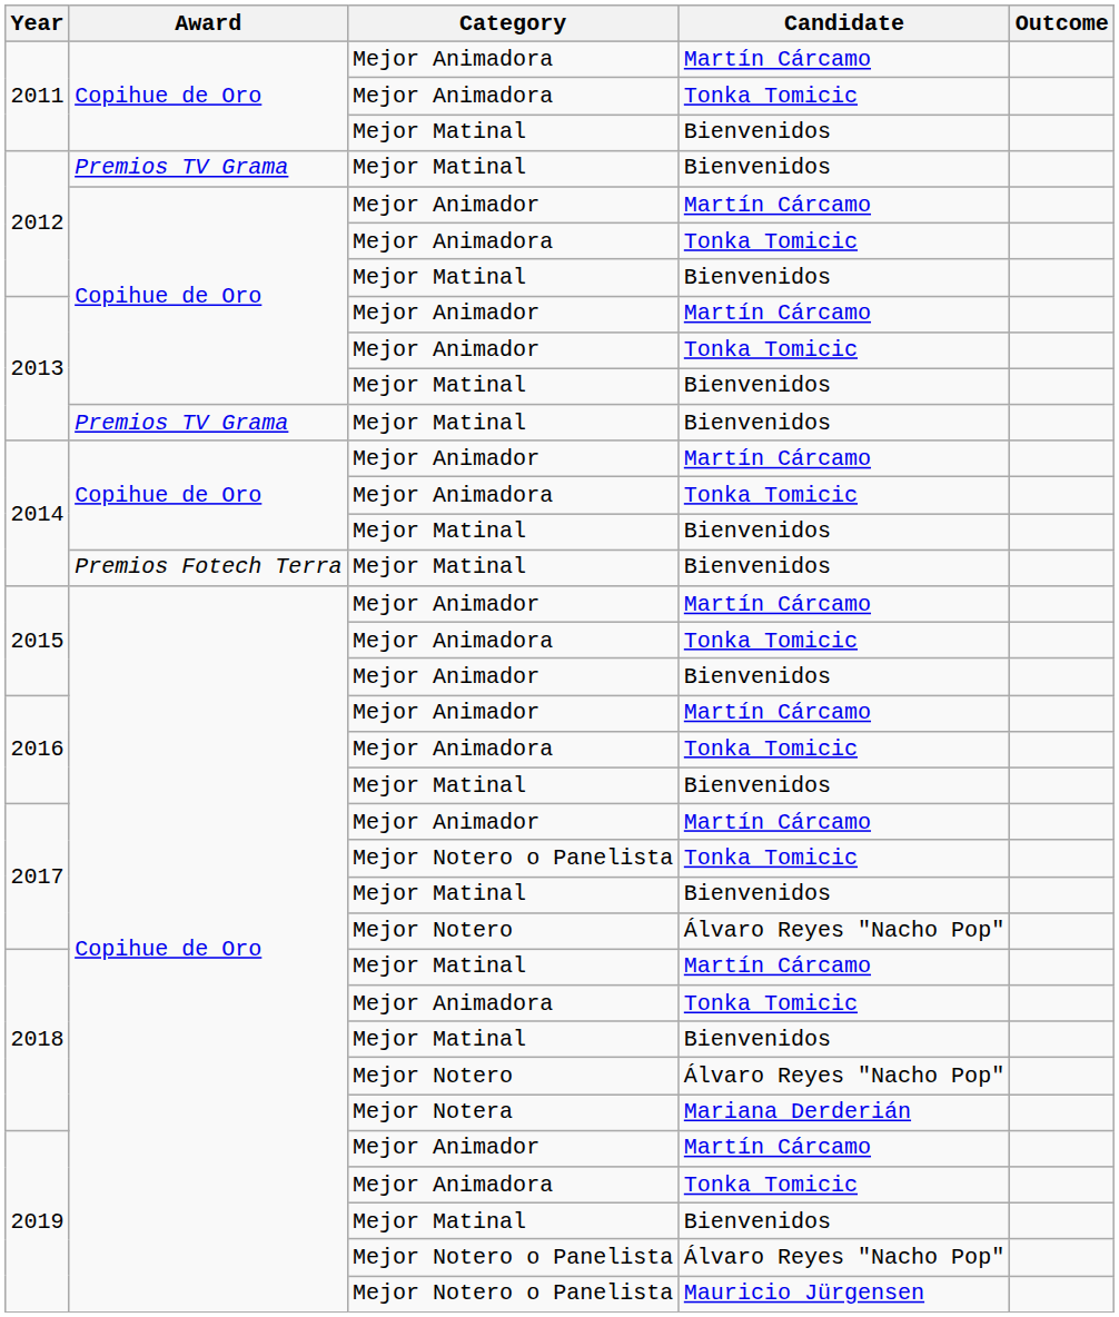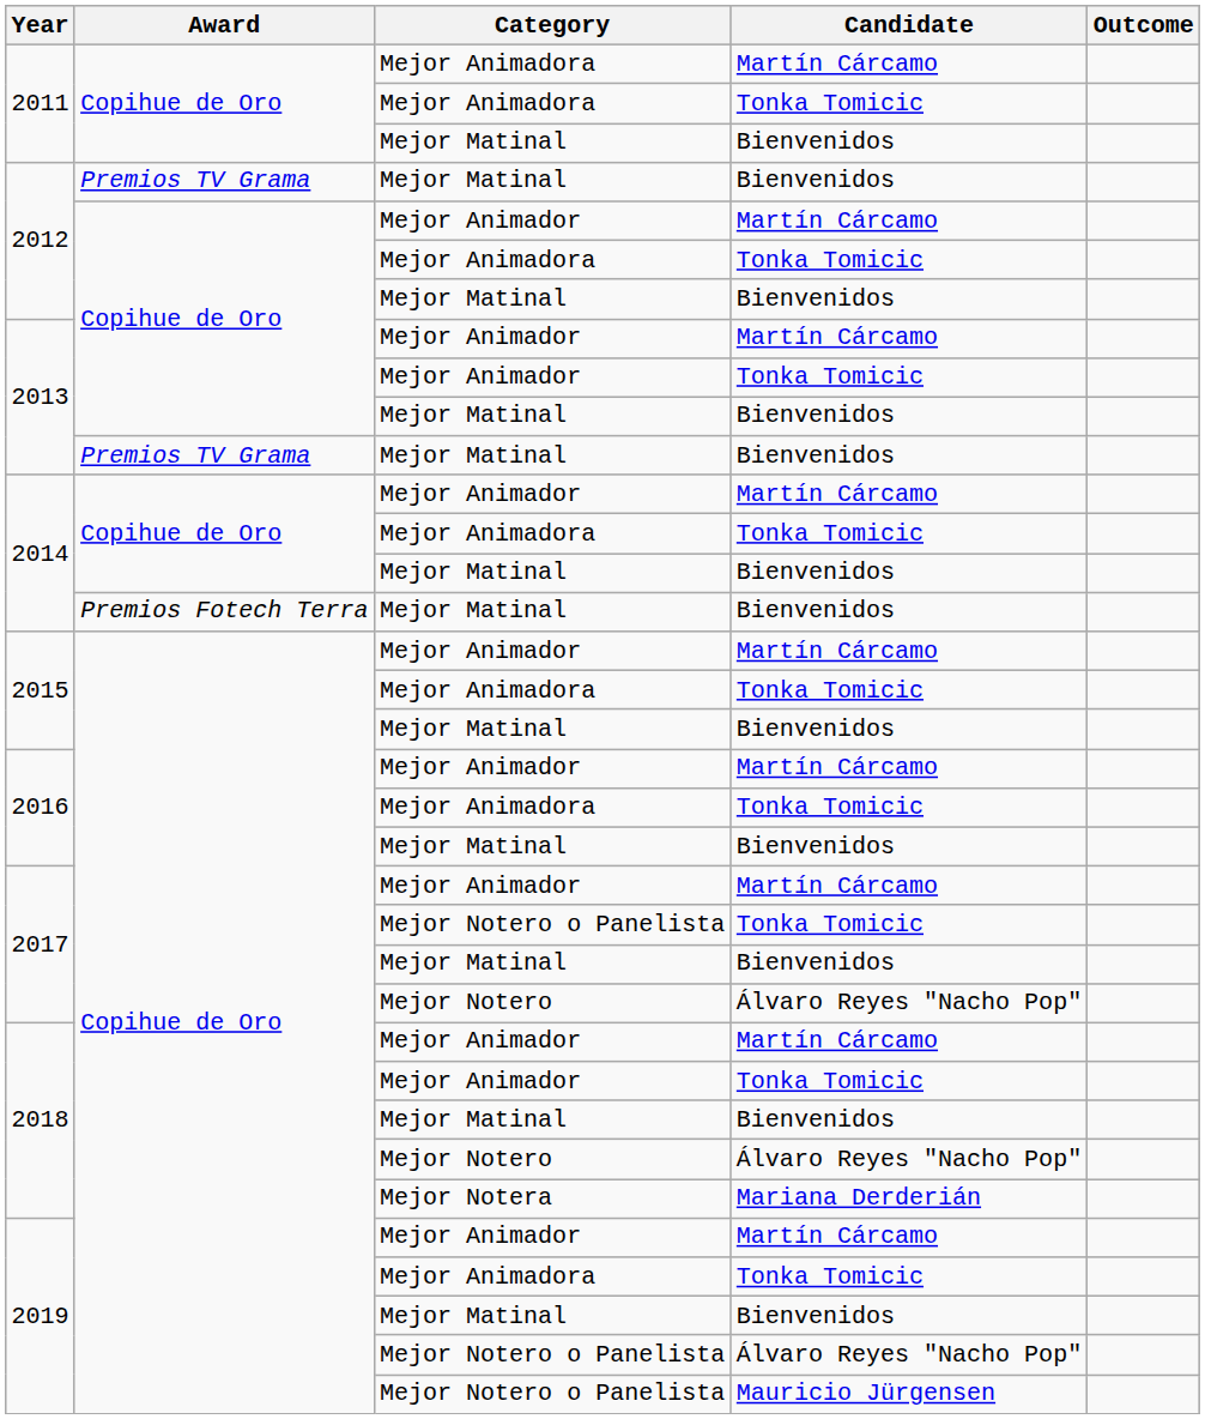 <table class="wikitable">
 <tr>
 <th>Year</th>
 <th>Award</th>
 <th>Category</th>
 <th>Candidate</th>
 <th>Outcome</th>
 </tr>
 <tr>
 <td rowspan="3">2011</td>
 <td rowspan="3"><a href='#'>Copihue de Oro</a></td>
 <td>Mejor Animadora</td>
 <td><a href='#'>Martín Cárcamo</a></td>
 <td></td>
 </tr>
 <tr>
 <td>Mejor Animadora</td>
 <td><a href='#'>Tonka Tomicic</a></td>
 <td></td>
 </tr>
 <tr>
 <td>Mejor Matinal</td>
 <td>Bienvenidos</td>
 <td></td>
 </tr>
 <tr>
 <td rowspan="4">2012</td>
 <td><em><a href='#'>Premios TV Grama</a></em></td>
 <td>Mejor Matinal</td>
 <td>Bienvenidos</td>
 <td></td>
 </tr>
 <tr>
 <td rowspan="6"><a href='#'>Copihue de Oro</a></td>
 <td>Mejor Animador</td>
 <td><a href='#'>Martín Cárcamo</a></td>
 <td></td>
 </tr>
 <tr>
 <td>Mejor Animadora</td>
 <td><a href='#'>Tonka Tomicic</a></td>
 <td></td>
 </tr>
 <tr>
 <td>Mejor Matinal</td>
 <td>Bienvenidos</td>
 <td></td>
 </tr>
 <tr>
 <td rowspan="4">2013</td>
 <td>Mejor Animador</td>
 <td><a href='#'>Martín Cárcamo</a></td>
 <td></td>
 </tr>
 <tr>
 <td>Mejor Animador</td>
 <td><a href='#'>Tonka Tomicic</a></td>
 <td></td>
 </tr>
 <tr>
 <td>Mejor Matinal</td>
 <td>Bienvenidos</td>
 <td></td>
 </tr>
 <tr>
 <td><em><a href='#'>Premios TV Grama</a></em></td>
 <td>Mejor Matinal</td>
 <td>Bienvenidos</td>
 <td></td>
 </tr>
 <tr>
 <td rowspan="4">2014</td>
 <td rowspan="3"><a href='#'>Copihue de Oro</a></td>
 <td>Mejor Animador</td>
 <td><a href='#'>Martín Cárcamo</a></td>
 <td></td>
 </tr>
 <tr>
 <td>Mejor Animadora</td>
 <td><a href='#'>Tonka Tomicic</a></td>
 <td></td>
 </tr>
 <tr>
 <td>Mejor Matinal</td>
 <td>Bienvenidos</td>
 <td></td>
 </tr>
 <tr>
 <td><em>Premios Fotech Terra</em></td>
 <td>Mejor Matinal</td>
 <td>Bienvenidos</td>
 <td></td>
 </tr>
 <tr>
 <td rowspan="3">2015</td>
 <td rowspan="20"><a href='#'>Copihue de Oro</a></td>
 <td>Mejor Animador</td>
 <td><a href='#'>Martín Cárcamo</a></td>
 <td></td>
 </tr>
 <tr>
 <td>Mejor Animadora</td>
 <td><a href='#'>Tonka Tomicic</a></td>
 <td></td>
 </tr>
 <tr>
-<td>Mejor Animador</td>
+<td>Mejor Matinal</td>
 <td>Bienvenidos</td>
 <td></td>
 </tr>
 <tr>
 <td rowspan="3">2016</td>
 <td>Mejor Animador</td>
 <td><a href='#'>Martín Cárcamo</a></td>
 <td></td>
 </tr>
 <tr>
 <td>Mejor Animadora</td>
 <td><a href='#'>Tonka Tomicic</a></td>
 <td></td>
 </tr>
 <tr>
 <td>Mejor Matinal</td>
 <td>Bienvenidos</td>
 <td></td>
 </tr>
 <tr>
 <td rowspan="4">2017</td>
 <td>Mejor Animador</td>
 <td><a href='#'>Martín Cárcamo</a></td>
 <td></td>
 </tr>
 <tr>
 <td>Mejor Notero o Panelista</td>
 <td><a href='#'>Tonka Tomicic</a></td>
 <td></td>
 </tr>
 <tr>
 <td>Mejor Matinal</td>
 <td>Bienvenidos</td>
 <td></td>
 </tr>
 <tr>
 <td>Mejor Notero</td>
 <td>Álvaro Reyes "Nacho Pop"</td>
 <td></td>
 </tr>
 <tr>
 <td rowspan="5">2018</td>
-<td>Mejor Matinal</td>
+<td>Mejor Animador</td>
 <td><a href='#'>Martín Cárcamo</a></td>
 <td></td>
 </tr>
 <tr>
-<td>Mejor Animadora</td>
+<td>Mejor Animador</td>
 <td><a href='#'>Tonka Tomicic</a></td>
 <td></td>
 </tr>
 <tr>
 <td>Mejor Matinal</td>
 <td>Bienvenidos</td>
 <td></td>
 </tr>
 <tr>
 <td>Mejor Notero</td>
 <td>Álvaro Reyes "Nacho Pop"</td>
 <td></td>
 </tr>
 <tr>
 <td>Mejor Notera</td>
 <td><a href='#'>Mariana Derderián</a></td>
 <td></td>
 </tr>
 <tr>
 <td rowspan="5">2019</td>
 <td>Mejor Animador</td>
 <td><a href='#'>Martín Cárcamo</a></td>
 <td></td>
 </tr>
 <tr>
 <td>Mejor Animadora</td>
 <td><a href='#'>Tonka Tomicic</a></td>
 <td></td>
 </tr>
 <tr>
 <td>Mejor Matinal</td>
 <td>Bienvenidos</td>
 <td></td>
 </tr>
 <tr>
 <td>Mejor Notero o Panelista</td>
 <td>Álvaro Reyes "Nacho Pop"</td>
 <td></td>
 </tr>
 <tr>
 <td>Mejor Notero o Panelista</td>
 <td><a href='#'>Mauricio Jürgensen</a></td>
 <td></td>
 </tr>
 </table>
